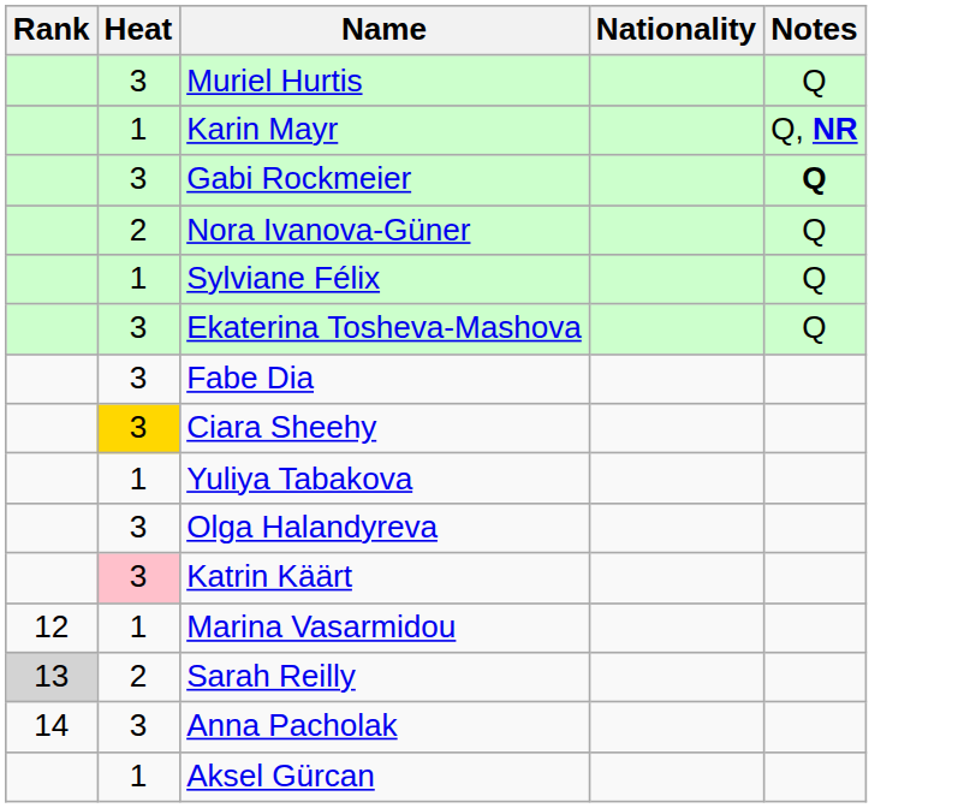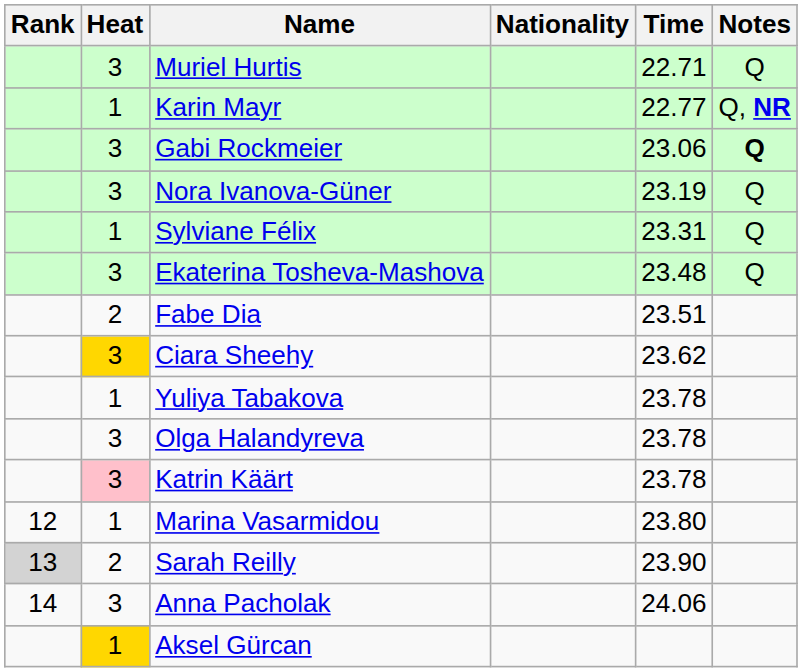 <table class="wikitable sortable" style="text-align:center">
 <tr>
 <th>Rank</th>
 <th>Heat</th>
 <th>Name</th>
 <th>Nationality</th>
+<th>Time</th>
 <th>Notes</th>
 </tr>
 <tr bgcolor=ccffcc>
 <td></td>
 <td>3</td>
 <td align="left"><a href='#'>Muriel Hurtis</a></td>
 <td align=left></td>
+<td>22.71</td>
 <td>Q</td>
 </tr>
 <tr bgcolor=ccffcc>
 <td></td>
 <td>1</td>
 <td align="left"><a href='#'>Karin Mayr</a></td>
 <td align=left></td>
+<td>22.77</td>
 <td>Q, <strong><a href='#'>NR</a></strong></td>
 </tr>
 <tr bgcolor=ccffcc>
 <td></td>
 <td>3</td>
 <td align="left"><a href='#'>Gabi Rockmeier</a></td>
 <td align=left></td>
+<td>23.06</td>
 <td><strong>Q</strong></td>
 </tr>
 <tr bgcolor=ccffcc>
 <td></td>
-<td>2</td>
+<td>3</td>
 <td align="left"><a href='#'>Nora Ivanova-Güner</a></td>
 <td align=left></td>
+<td>23.19</td>
 <td>Q</td>
 </tr>
 <tr bgcolor=ccffcc>
 <td></td>
 <td>1</td>
 <td align="left"><a href='#'>Sylviane Félix</a></td>
 <td align=left></td>
+<td>23.31</td>
 <td>Q</td>
 </tr>
 <tr bgcolor=ccffcc>
 <td></td>
 <td>3</td>
 <td align="left"><a href='#'>Ekaterina Tosheva-Mashova</a></td>
 <td align=left></td>
+<td>23.48</td>
 <td>Q</td>
 </tr>
 <tr>
 <td></td>
-<td>3</td>
+<td>2</td>
 <td align="left"><a href='#'>Fabe Dia</a></td>
 <td align=left></td>
+<td>23.51</td>
 <td></td>
 </tr>
 <tr>
 <td></td>
 <td style="background: gold;">3</td>
 <td align="left"><a href='#'>Ciara Sheehy</a></td>
 <td align=left></td>
+<td>23.62</td>
 <td></td>
 </tr>
 <tr>
 <td></td>
 <td>1</td>
 <td align="left"><a href='#'>Yuliya Tabakova</a></td>
 <td align=left></td>
+<td>23.78</td>
 <td></td>
 </tr>
 <tr>
 <td></td>
 <td>3</td>
 <td align="left"><a href='#'>Olga Halandyreva</a></td>
 <td align=left></td>
+<td>23.78</td>
 <td></td>
 </tr>
 <tr>
 <td></td>
 <td style="background: pink;">3</td>
 <td align="left"><a href='#'>Katrin Käärt</a></td>
 <td align=left></td>
+<td>23.78</td>
 <td></td>
 </tr>
 <tr>
 <td>12</td>
 <td>1</td>
 <td align="left"><a href='#'>Marina Vasarmidou</a></td>
 <td align=left></td>
+<td>23.80</td>
 <td></td>
 </tr>
 <tr>
 <td style="background: lightgrey;">13</td>
 <td>2</td>
 <td align="left"><a href='#'>Sarah Reilly</a></td>
 <td align=left></td>
+<td>23.90</td>
 <td></td>
 </tr>
 <tr>
 <td>14</td>
 <td>3</td>
 <td align="left"><a href='#'>Anna Pacholak</a></td>
 <td align=left></td>
+<td>24.06</td>
 <td></td>
 </tr>
 <tr>
 <td></td>
-<td>1</td>
+<td style="background: gold;">1</td>
 <td align="left"><a href='#'>Aksel Gürcan</a></td>
 <td align=left></td>
 <td></td>
+<td></td>
 </tr>
 </table>
